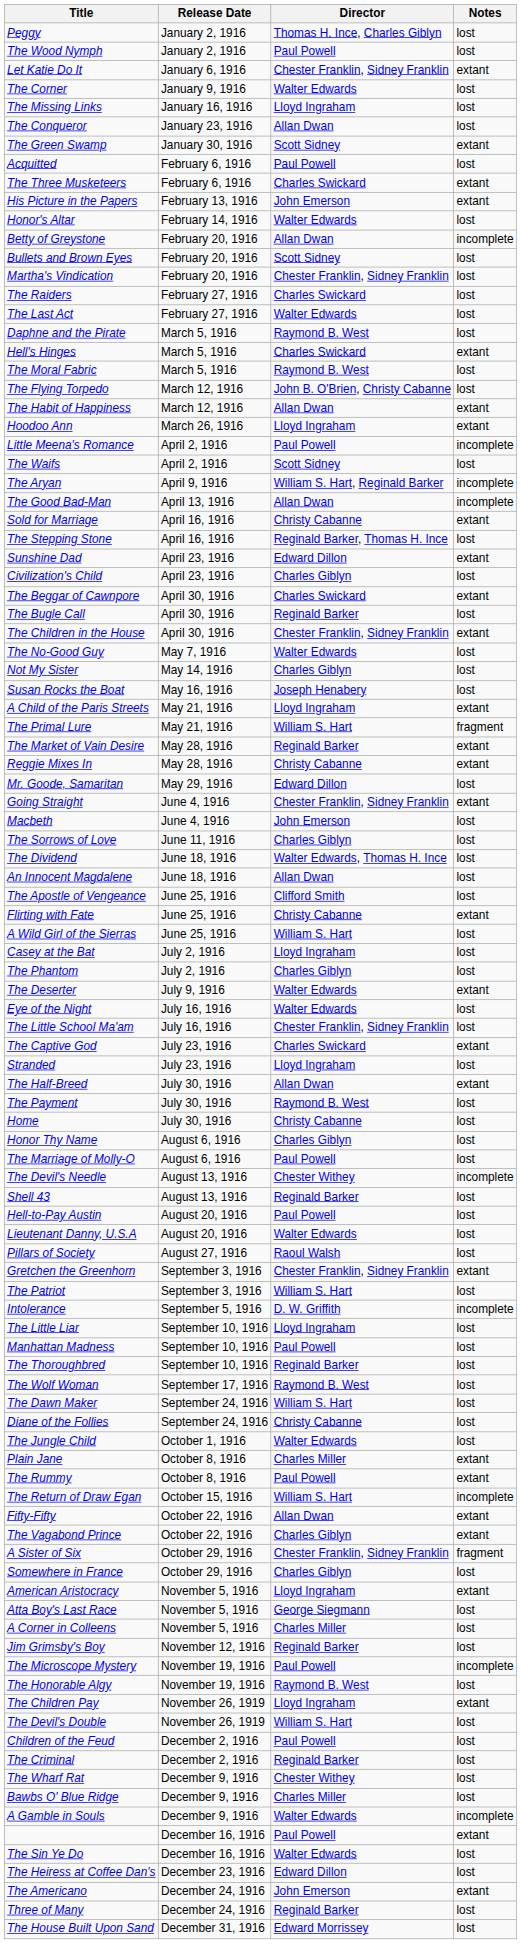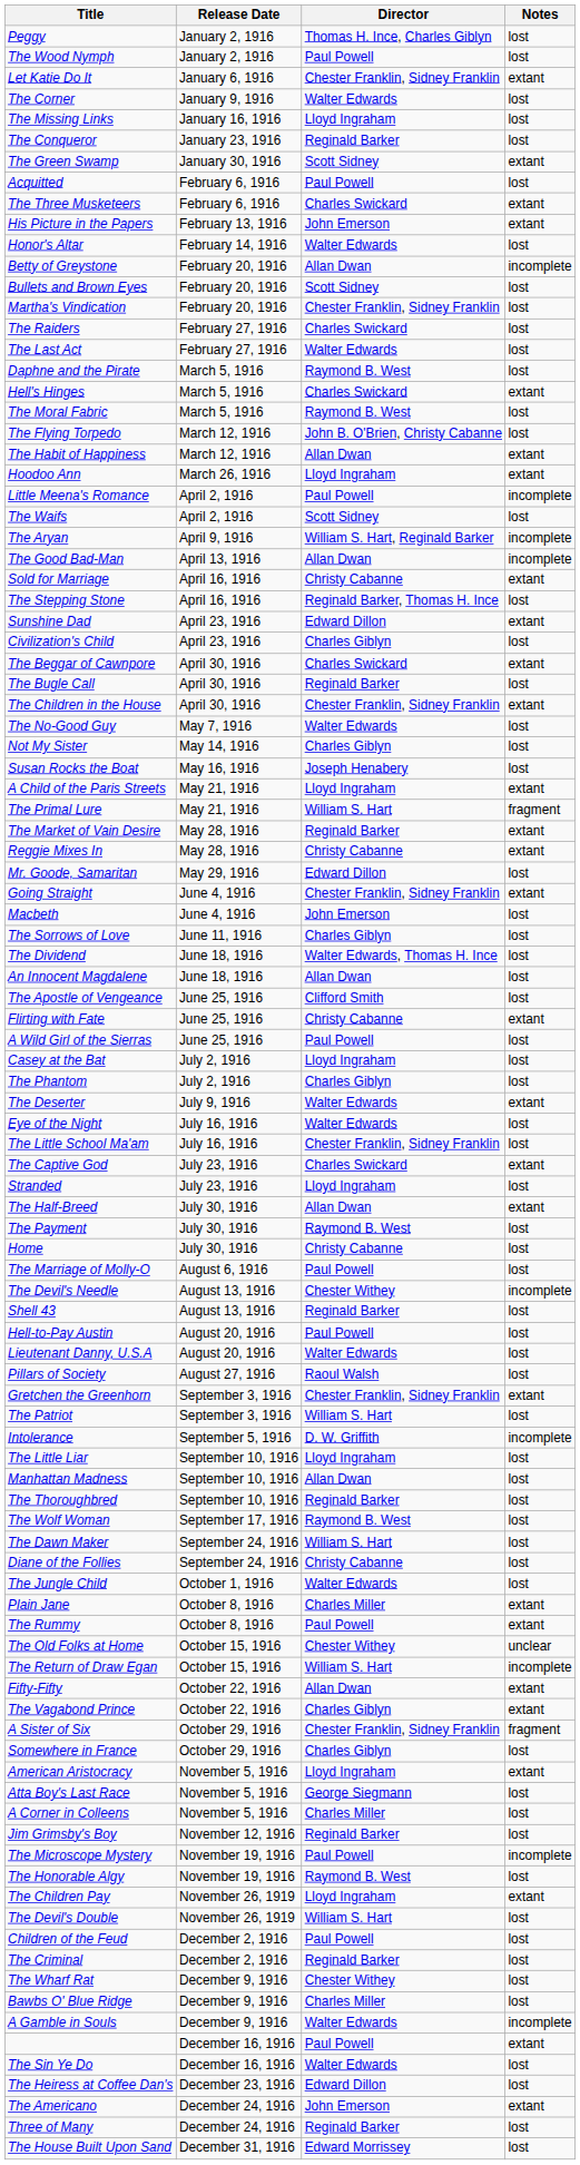 <table class="wikitable sortable">
 <tr>
 <th>Title</th>
 <th>Release Date</th>
 <th>Director</th>
 <th>Notes</th>
 </tr>
 <tr>
 <td><em><a href='#'>Peggy</a></em></td>
 <td>January 2, 1916</td>
 <td><a href='#'>Thomas H. Ince</a>, <a href='#'>Charles Giblyn</a></td>
 <td>lost</td>
 </tr>
 <tr>
 <td><em><a href='#'>The Wood Nymph</a></em></td>
 <td>January 2, 1916</td>
 <td><a href='#'>Paul Powell</a></td>
 <td>lost</td>
 </tr>
 <tr>
 <td><em><a href='#'>Let Katie Do It</a></em></td>
 <td>January 6, 1916</td>
 <td><a href='#'>Chester Franklin</a>, <a href='#'>Sidney Franklin</a></td>
 <td>extant</td>
 </tr>
 <tr>
 <td><em><a href='#'>The Corner</a></em></td>
 <td>January 9, 1916</td>
 <td><a href='#'>Walter Edwards</a></td>
 <td>lost</td>
 </tr>
 <tr>
 <td><em><a href='#'>The Missing Links</a></em></td>
 <td>January 16, 1916</td>
 <td><a href='#'>Lloyd Ingraham</a></td>
 <td>lost</td>
 </tr>
 <tr>
 <td><em><a href='#'>The Conqueror</a></em></td>
 <td>January 23, 1916</td>
-<td><a href='#'>Allan Dwan</a></td>
+<td><a href='#'>Reginald Barker</a></td>
 <td>lost</td>
 </tr>
 <tr>
 <td><em><a href='#'>The Green Swamp</a></em></td>
 <td>January 30, 1916</td>
 <td><a href='#'>Scott Sidney</a></td>
 <td>extant</td>
 </tr>
 <tr>
 <td><em><a href='#'>Acquitted</a></em></td>
 <td>February 6, 1916</td>
 <td><a href='#'>Paul Powell</a></td>
 <td>lost</td>
 </tr>
 <tr>
 <td><em><a href='#'>The Three Musketeers</a></em></td>
 <td>February 6, 1916</td>
 <td><a href='#'>Charles Swickard</a></td>
 <td>extant</td>
 </tr>
 <tr>
 <td><em><a href='#'>His Picture in the Papers</a></em></td>
 <td>February 13, 1916</td>
 <td><a href='#'>John Emerson</a></td>
 <td>extant</td>
 </tr>
 <tr>
 <td><em><a href='#'>Honor's Altar</a></em></td>
 <td>February 14, 1916</td>
 <td><a href='#'>Walter Edwards</a></td>
 <td>lost</td>
 </tr>
 <tr>
 <td><em><a href='#'>Betty of Greystone</a></em></td>
 <td>February 20, 1916</td>
 <td><a href='#'>Allan Dwan</a></td>
 <td>incomplete</td>
 </tr>
 <tr>
 <td><em><a href='#'>Bullets and Brown Eyes</a></em></td>
 <td>February 20, 1916</td>
 <td><a href='#'>Scott Sidney</a></td>
 <td>lost</td>
 </tr>
 <tr>
 <td><em><a href='#'>Martha's Vindication</a></em></td>
 <td>February 20, 1916</td>
 <td><a href='#'>Chester Franklin</a>, <a href='#'>Sidney Franklin</a></td>
 <td>lost</td>
 </tr>
 <tr>
 <td><em><a href='#'>The Raiders</a></em></td>
 <td>February 27, 1916</td>
 <td><a href='#'>Charles Swickard</a></td>
 <td>lost</td>
 </tr>
 <tr>
 <td><em><a href='#'>The Last Act</a></em></td>
 <td>February 27, 1916</td>
 <td><a href='#'>Walter Edwards</a></td>
 <td>lost</td>
 </tr>
 <tr>
 <td><em><a href='#'>Daphne and the Pirate</a></em></td>
 <td>March 5, 1916</td>
 <td><a href='#'>Raymond B. West</a></td>
 <td>lost</td>
 </tr>
 <tr>
 <td><em><a href='#'>Hell's Hinges</a></em></td>
 <td>March 5, 1916</td>
 <td><a href='#'>Charles Swickard</a></td>
 <td>extant</td>
 </tr>
 <tr>
 <td><em><a href='#'>The Moral Fabric</a></em></td>
 <td>March 5, 1916</td>
 <td><a href='#'>Raymond B. West</a></td>
 <td>lost</td>
 </tr>
 <tr>
 <td><em><a href='#'>The Flying Torpedo</a></em></td>
 <td>March 12, 1916</td>
 <td><a href='#'>John B. O'Brien</a>, <a href='#'>Christy Cabanne</a></td>
 <td>lost</td>
 </tr>
 <tr>
 <td><em><a href='#'>The Habit of Happiness</a></em></td>
 <td>March 12, 1916</td>
 <td><a href='#'>Allan Dwan</a></td>
 <td>extant</td>
 </tr>
 <tr>
 <td><em><a href='#'>Hoodoo Ann</a></em></td>
 <td>March 26, 1916</td>
 <td><a href='#'>Lloyd Ingraham</a></td>
 <td>extant</td>
 </tr>
 <tr>
 <td><em><a href='#'>Little Meena's Romance</a></em></td>
 <td>April 2, 1916</td>
 <td><a href='#'>Paul Powell</a></td>
 <td>incomplete</td>
 </tr>
 <tr>
 <td><em><a href='#'>The Waifs</a></em></td>
 <td>April 2, 1916</td>
 <td><a href='#'>Scott Sidney</a></td>
 <td>lost</td>
 </tr>
 <tr>
 <td><em><a href='#'>The Aryan</a></em></td>
 <td>April 9, 1916</td>
 <td><a href='#'>William S. Hart</a>, <a href='#'>Reginald Barker</a></td>
 <td>incomplete</td>
 </tr>
 <tr>
 <td><em><a href='#'>The Good Bad-Man</a></em></td>
 <td>April 13, 1916</td>
 <td><a href='#'>Allan Dwan</a></td>
 <td>incomplete</td>
 </tr>
 <tr>
 <td><em><a href='#'>Sold for Marriage</a></em></td>
 <td>April 16, 1916</td>
 <td><a href='#'>Christy Cabanne</a></td>
 <td>extant</td>
 </tr>
 <tr>
 <td><em><a href='#'>The Stepping Stone</a></em></td>
 <td>April 16, 1916</td>
 <td><a href='#'>Reginald Barker</a>, <a href='#'>Thomas H. Ince</a></td>
 <td>lost</td>
 </tr>
 <tr>
 <td><em><a href='#'>Sunshine Dad</a></em></td>
 <td>April 23, 1916</td>
 <td><a href='#'>Edward Dillon</a></td>
 <td>extant</td>
 </tr>
 <tr>
 <td><em><a href='#'>Civilization's Child</a></em></td>
 <td>April 23, 1916</td>
 <td><a href='#'>Charles Giblyn</a></td>
 <td>lost</td>
 </tr>
 <tr>
 <td><em><a href='#'>The Beggar of Cawnpore </a></em></td>
 <td>April 30, 1916</td>
 <td><a href='#'>Charles Swickard</a></td>
 <td>extant</td>
 </tr>
 <tr>
 <td><em><a href='#'>The Bugle Call</a></em></td>
 <td>April 30, 1916</td>
 <td><a href='#'>Reginald Barker</a></td>
 <td>lost</td>
 </tr>
 <tr>
 <td><em><a href='#'>The Children in the House</a></em></td>
 <td>April 30, 1916</td>
 <td><a href='#'>Chester Franklin</a>, <a href='#'>Sidney Franklin</a></td>
 <td>extant</td>
 </tr>
 <tr>
 <td><em><a href='#'>The No-Good Guy</a></em></td>
 <td>May 7, 1916</td>
 <td><a href='#'>Walter Edwards</a></td>
 <td>lost</td>
 </tr>
 <tr>
 <td><em><a href='#'>Not My Sister</a></em></td>
 <td>May 14, 1916</td>
 <td><a href='#'>Charles Giblyn</a></td>
 <td>lost</td>
 </tr>
 <tr>
 <td><em><a href='#'>Susan Rocks the Boat</a></em></td>
 <td>May 16, 1916</td>
 <td><a href='#'>Joseph Henabery</a></td>
 <td>lost</td>
 </tr>
 <tr>
 <td><em><a href='#'>A Child of the Paris Streets</a></em></td>
 <td>May 21, 1916</td>
 <td><a href='#'>Lloyd Ingraham</a></td>
 <td>extant</td>
 </tr>
 <tr>
 <td><em><a href='#'>The Primal Lure</a></em></td>
 <td>May 21, 1916</td>
 <td><a href='#'>William S. Hart</a></td>
 <td>fragment</td>
 </tr>
 <tr>
 <td><em><a href='#'>The Market of Vain Desire</a></em></td>
 <td>May 28, 1916</td>
 <td><a href='#'>Reginald Barker</a></td>
 <td>extant</td>
 </tr>
 <tr>
 <td><em><a href='#'>Reggie Mixes In</a></em></td>
 <td>May 28, 1916</td>
 <td><a href='#'>Christy Cabanne</a></td>
 <td>extant</td>
 </tr>
 <tr>
 <td><em><a href='#'>Mr. Goode, Samaritan</a></em></td>
 <td>May 29, 1916</td>
 <td><a href='#'>Edward Dillon</a></td>
 <td>lost</td>
 </tr>
 <tr>
 <td><em><a href='#'>Going Straight</a></em></td>
 <td>June 4, 1916</td>
 <td><a href='#'>Chester Franklin</a>, <a href='#'>Sidney Franklin</a></td>
 <td>extant</td>
 </tr>
 <tr>
 <td><em><a href='#'>Macbeth</a></em></td>
 <td>June 4, 1916</td>
 <td><a href='#'>John Emerson</a></td>
 <td>lost</td>
 </tr>
 <tr>
 <td><em><a href='#'>The Sorrows of Love</a></em></td>
 <td>June 11, 1916</td>
 <td><a href='#'>Charles Giblyn</a></td>
 <td>lost</td>
 </tr>
 <tr>
 <td><em><a href='#'>The Dividend</a></em></td>
 <td>June 18, 1916</td>
 <td><a href='#'>Walter Edwards</a>, <a href='#'>Thomas H. Ince</a></td>
 <td>lost</td>
 </tr>
 <tr>
 <td><em><a href='#'>An Innocent Magdalene</a></em></td>
 <td>June 18, 1916</td>
 <td><a href='#'>Allan Dwan</a></td>
 <td>lost</td>
 </tr>
 <tr>
 <td><em><a href='#'>The Apostle of Vengeance</a></em></td>
 <td>June 25, 1916</td>
 <td><a href='#'>Clifford Smith</a></td>
 <td>lost</td>
 </tr>
 <tr>
 <td><em><a href='#'>Flirting with Fate</a></em></td>
 <td>June 25, 1916</td>
 <td><a href='#'>Christy Cabanne</a></td>
 <td>extant</td>
 </tr>
 <tr>
 <td><em><a href='#'>A Wild Girl of the Sierras</a></em></td>
 <td>June 25, 1916</td>
-<td><a href='#'>William S. Hart</a></td>
+<td><a href='#'>Paul Powell</a></td>
 <td>lost</td>
 </tr>
 <tr>
 <td><em><a href='#'>Casey at the Bat</a></em></td>
 <td>July 2, 1916</td>
 <td><a href='#'>Lloyd Ingraham</a></td>
 <td>lost</td>
 </tr>
 <tr>
 <td><em><a href='#'>The Phantom</a></em></td>
 <td>July 2, 1916</td>
 <td><a href='#'>Charles Giblyn</a></td>
 <td>lost</td>
 </tr>
 <tr>
 <td><em><a href='#'>The Deserter</a></em></td>
 <td>July 9, 1916</td>
 <td><a href='#'>Walter Edwards</a></td>
 <td>extant</td>
 </tr>
 <tr>
 <td><em><a href='#'>Eye of the Night</a></em></td>
 <td>July 16, 1916</td>
 <td><a href='#'>Walter Edwards</a></td>
 <td>lost</td>
 </tr>
 <tr>
 <td><em><a href='#'>The Little School Ma'am</a></em></td>
 <td>July 16, 1916</td>
 <td><a href='#'>Chester Franklin</a>, <a href='#'>Sidney Franklin</a></td>
 <td>lost</td>
 </tr>
 <tr>
 <td><em><a href='#'>The Captive God</a></em></td>
 <td>July 23, 1916</td>
 <td><a href='#'>Charles Swickard</a></td>
 <td>extant</td>
 </tr>
 <tr>
 <td><em><a href='#'>Stranded</a></em></td>
 <td>July 23, 1916</td>
 <td><a href='#'>Lloyd Ingraham</a></td>
 <td>lost</td>
 </tr>
 <tr>
 <td><em><a href='#'>The Half-Breed</a></em></td>
 <td>July 30, 1916</td>
 <td><a href='#'>Allan Dwan</a></td>
 <td>extant</td>
 </tr>
 <tr>
 <td><em><a href='#'>The Payment</a></em></td>
 <td>July 30, 1916</td>
 <td><a href='#'>Raymond B. West</a></td>
 <td>lost</td>
 </tr>
 <tr>
 <td><em><a href='#'>Home</a></em></td>
 <td>July 30, 1916</td>
 <td><a href='#'>Christy Cabanne</a></td>
-<td>lost</td>
-</tr>
-<tr>
-<td><em><a href='#'>Honor Thy Name</a></em></td>
-<td>August 6, 1916</td>
-<td><a href='#'>Charles Giblyn</a></td>
 <td>lost</td>
 </tr>
 <tr>
 <td><em><a href='#'>The Marriage of Molly-O</a></em></td>
 <td>August 6, 1916</td>
 <td><a href='#'>Paul Powell</a></td>
 <td>lost</td>
 </tr>
 <tr>
 <td><em><a href='#'>The Devil's Needle</a></em></td>
 <td>August 13, 1916</td>
 <td><a href='#'>Chester Withey</a></td>
 <td>incomplete</td>
 </tr>
 <tr>
 <td><em><a href='#'>Shell 43</a></em></td>
 <td>August 13, 1916</td>
 <td><a href='#'>Reginald Barker</a></td>
 <td>lost</td>
 </tr>
 <tr>
 <td><em><a href='#'>Hell-to-Pay Austin</a></em></td>
 <td>August 20, 1916</td>
 <td><a href='#'>Paul Powell</a></td>
 <td>lost</td>
 </tr>
 <tr>
 <td><em><a href='#'>Lieutenant Danny, U.S.A</a></em></td>
 <td>August 20, 1916</td>
 <td><a href='#'>Walter Edwards</a></td>
 <td>lost</td>
 </tr>
 <tr>
 <td><em><a href='#'>Pillars of Society</a></em></td>
 <td>August 27, 1916</td>
 <td><a href='#'>Raoul Walsh</a></td>
 <td>lost</td>
 </tr>
 <tr>
 <td><em><a href='#'>Gretchen the Greenhorn</a></em></td>
 <td>September 3, 1916</td>
 <td><a href='#'>Chester Franklin</a>, <a href='#'>Sidney Franklin</a></td>
 <td>extant</td>
 </tr>
 <tr>
 <td><em><a href='#'>The Patriot</a></em></td>
 <td>September 3, 1916</td>
 <td><a href='#'>William S. Hart</a></td>
 <td>lost</td>
 </tr>
 <tr>
 <td><em><a href='#'>Intolerance</a></em></td>
 <td>September 5, 1916</td>
 <td><a href='#'>D. W. Griffith</a></td>
 <td>incomplete</td>
 </tr>
 <tr>
 <td><em><a href='#'>The Little Liar</a></em></td>
 <td>September 10, 1916</td>
 <td><a href='#'>Lloyd Ingraham</a></td>
 <td>lost</td>
 </tr>
 <tr>
 <td><em><a href='#'>Manhattan Madness</a></em></td>
 <td>September 10, 1916</td>
-<td><a href='#'>Paul Powell</a></td>
+<td><a href='#'>Allan Dwan</a></td>
 <td>lost</td>
 </tr>
 <tr>
 <td><em><a href='#'>The Thoroughbred</a></em></td>
 <td>September 10, 1916</td>
 <td><a href='#'>Reginald Barker</a></td>
 <td>lost</td>
 </tr>
 <tr>
 <td><em><a href='#'>The Wolf Woman</a></em></td>
 <td>September 17, 1916</td>
 <td><a href='#'>Raymond B. West</a></td>
 <td>lost</td>
 </tr>
 <tr>
 <td><em><a href='#'>The Dawn Maker</a></em></td>
 <td>September 24, 1916</td>
 <td><a href='#'>William S. Hart</a></td>
 <td>lost</td>
 </tr>
 <tr>
 <td><em><a href='#'>Diane of the Follies</a></em></td>
 <td>September 24, 1916</td>
 <td><a href='#'>Christy Cabanne</a></td>
 <td>lost</td>
 </tr>
 <tr>
 <td><em><a href='#'>The Jungle Child</a></em></td>
 <td>October 1, 1916</td>
 <td><a href='#'>Walter Edwards</a></td>
 <td>lost</td>
 </tr>
 <tr>
 <td><em><a href='#'>Plain Jane</a></em></td>
 <td>October 8, 1916</td>
 <td><a href='#'>Charles Miller</a></td>
 <td>extant</td>
 </tr>
 <tr>
 <td><em><a href='#'>The Rummy</a></em></td>
 <td>October 8, 1916</td>
 <td><a href='#'>Paul Powell</a></td>
 <td>extant</td>
+</tr>
+<tr>
+<td><em><a href='#'>The Old Folks at Home</a></em></td>
+<td>October 15, 1916</td>
+<td><a href='#'>Chester Withey</a></td>
+<td>unclear</td>
 </tr>
 <tr>
 <td><em><a href='#'>The Return of Draw Egan</a></em></td>
 <td>October 15, 1916</td>
 <td><a href='#'>William S. Hart</a></td>
 <td>incomplete</td>
 </tr>
 <tr>
 <td><em><a href='#'>Fifty-Fifty</a></em></td>
 <td>October 22, 1916</td>
 <td><a href='#'>Allan Dwan</a></td>
 <td>extant</td>
 </tr>
 <tr>
 <td><em><a href='#'>The Vagabond Prince</a></em></td>
 <td>October 22, 1916</td>
 <td><a href='#'>Charles Giblyn</a></td>
 <td>extant</td>
 </tr>
 <tr>
 <td><em><a href='#'>A Sister of Six</a></em></td>
 <td>October 29, 1916</td>
 <td><a href='#'>Chester Franklin</a>, <a href='#'>Sidney Franklin</a></td>
 <td>fragment</td>
 </tr>
 <tr>
 <td><em><a href='#'>Somewhere in France</a></em></td>
 <td>October 29, 1916</td>
 <td><a href='#'>Charles Giblyn</a></td>
 <td>lost</td>
 </tr>
 <tr>
 <td><em><a href='#'>American Aristocracy</a></em></td>
 <td>November 5, 1916</td>
 <td><a href='#'>Lloyd Ingraham</a></td>
 <td>extant</td>
 </tr>
 <tr>
 <td><em><a href='#'>Atta Boy's Last Race</a></em></td>
 <td>November 5, 1916</td>
 <td><a href='#'>George Siegmann</a></td>
 <td>lost</td>
 </tr>
 <tr>
 <td><em><a href='#'>A Corner in Colleens </a></em></td>
 <td>November 5, 1916</td>
 <td><a href='#'>Charles Miller</a></td>
 <td>lost</td>
 </tr>
 <tr>
 <td><em><a href='#'>Jim Grimsby's Boy</a></em></td>
 <td>November 12, 1916</td>
 <td><a href='#'>Reginald Barker</a></td>
 <td>lost</td>
 </tr>
 <tr>
 <td><em><a href='#'>The Microscope Mystery</a></em></td>
 <td>November 19, 1916</td>
 <td><a href='#'>Paul Powell</a></td>
 <td>incomplete</td>
 </tr>
 <tr>
 <td><em><a href='#'>The Honorable Algy</a></em></td>
 <td>November 19, 1916</td>
 <td><a href='#'>Raymond B. West</a></td>
 <td>lost</td>
 </tr>
 <tr>
 <td><em><a href='#'>The Children Pay</a></em></td>
 <td>November 26, 1919</td>
 <td><a href='#'>Lloyd Ingraham</a></td>
 <td>extant</td>
 </tr>
 <tr>
 <td><em><a href='#'>The Devil's Double</a></em></td>
 <td>November 26, 1919</td>
 <td><a href='#'>William S. Hart</a></td>
 <td>lost</td>
 </tr>
 <tr>
 <td><em><a href='#'>Children of the Feud</a></em></td>
 <td>December 2, 1916</td>
 <td><a href='#'>Paul Powell</a></td>
 <td>lost</td>
 </tr>
 <tr>
 <td><em><a href='#'>The Criminal</a></em></td>
 <td>December 2, 1916</td>
 <td><a href='#'>Reginald Barker</a></td>
 <td>lost</td>
 </tr>
 <tr>
 <td><em><a href='#'>The Wharf Rat</a></em></td>
 <td>December 9, 1916</td>
 <td><a href='#'>Chester Withey</a></td>
 <td>lost</td>
 </tr>
 <tr>
 <td><em><a href='#'>Bawbs O' Blue Ridge</a></em></td>
 <td>December 9, 1916</td>
 <td><a href='#'>Charles Miller</a></td>
 <td>lost</td>
 </tr>
 <tr>
 <td><em><a href='#'>A Gamble in Souls</a></em></td>
 <td>December 9, 1916</td>
 <td><a href='#'>Walter Edwards</a></td>
 <td>incomplete</td>
 </tr>
 <tr>
 <td><em></em></td>
 <td>December 16, 1916</td>
 <td><a href='#'>Paul Powell</a></td>
 <td>extant</td>
 </tr>
 <tr>
 <td><em><a href='#'>The Sin Ye Do</a></em></td>
 <td>December 16, 1916</td>
 <td><a href='#'>Walter Edwards</a></td>
 <td>lost</td>
 </tr>
 <tr>
 <td><em><a href='#'>The Heiress at Coffee Dan's</a></em></td>
 <td>December 23, 1916</td>
 <td><a href='#'>Edward Dillon</a></td>
 <td>lost</td>
 </tr>
 <tr>
 <td><em><a href='#'>The Americano</a></em></td>
 <td>December 24, 1916</td>
 <td><a href='#'>John Emerson</a></td>
 <td>extant</td>
 </tr>
 <tr>
 <td><em><a href='#'>Three of Many</a></em></td>
 <td>December 24, 1916</td>
 <td><a href='#'>Reginald Barker</a></td>
 <td>lost</td>
 </tr>
 <tr>
 <td><em><a href='#'>The House Built Upon Sand</a></em></td>
 <td>December 31, 1916</td>
 <td><a href='#'>Edward Morrissey</a></td>
 <td>lost</td>
 </tr>
 </table>
